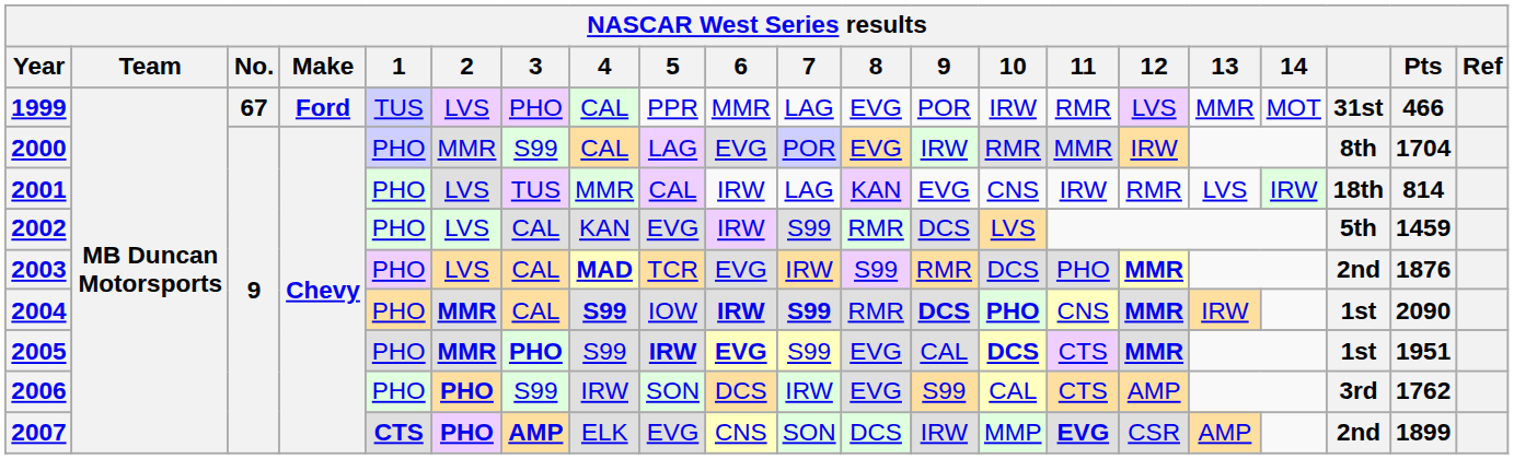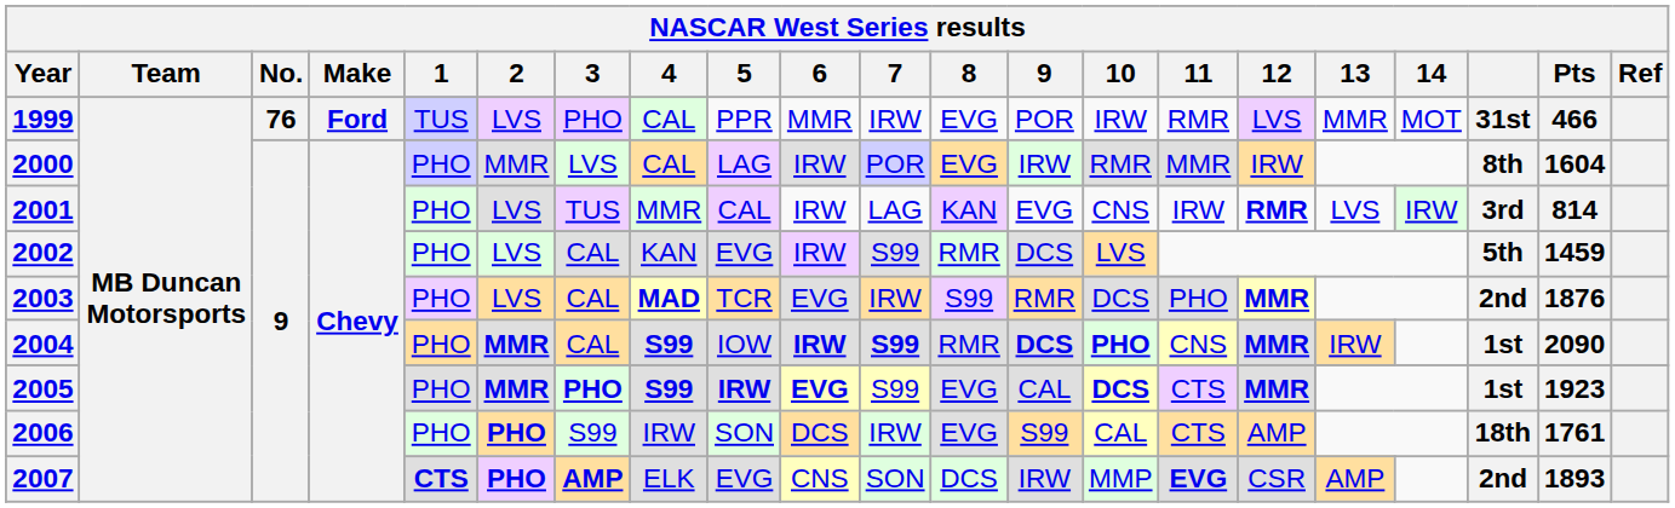 <table class="wikitable" style="text-align:center; font-size:75%">
 <tr>
 <th colspan=23><a href='#'>NASCAR West Series</a> results</th>
 </tr>
 <tr>
 <th>Year</th>
 <th>Team</th>
 <th>No.</th>
 <th>Make</th>
 <th>1</th>
 <th>2</th>
 <th>3</th>
 <th>4</th>
 <th>5</th>
 <th>6</th>
 <th>7</th>
 <th>8</th>
 <th>9</th>
 <th>10</th>
 <th>11</th>
 <th>12</th>
 <th>13</th>
 <th>14</th>
 <th></th>
 <th>Pts</th>
 <th>Ref</th>
 </tr>
 <tr>
 <th><a href='#'>1999</a></th>
 <th rowspan=9>MB Duncan Motorsports</th>
-<th>67</th>
+<th>76</th>
 <th><a href='#'>Ford</a></th>
 <td style="background:#CFCFFF;"><a href='#'>TUS</a><br></td>
 <td style="background:#EFCFFF;"><a href='#'>LVS</a><br></td>
 <td style="background:#EFCFFF;"><a href='#'>PHO</a><br></td>
 <td style="background:#DFFFDF;"><a href='#'>CAL</a><br></td>
 <td><a href='#'>PPR</a></td>
 <td><a href='#'>MMR</a></td>
-<td><a href='#'>LAG</a></td>
+<td><a href='#'>IRW</a></td>
 <td><a href='#'>EVG</a></td>
 <td><a href='#'>POR</a></td>
 <td><a href='#'>IRW</a></td>
 <td><a href='#'>RMR</a></td>
 <td style="background:#EFCFFF;"><a href='#'>LVS</a><br></td>
 <td><a href='#'>MMR</a></td>
 <td><a href='#'>MOT</a></td>
 <th>31st</th>
 <th>466</th>
 <th></th>
 </tr>
 <tr>
 <th><a href='#'>2000</a></th>
 <th rowspan=8>9</th>
 <th rowspan=8><a href='#'>Chevy</a></th>
 <td style="background:#CFCFFF;"><a href='#'>PHO</a><br></td>
 <td style="background:#DFDFDF;"><a href='#'>MMR</a><br></td>
-<td style="background:#DFFFDF;"><a href='#'>S99</a><br></td>
+<td style="background:#DFFFDF;"><a href='#'>LVS</a><br></td>
 <td style="background:#FFDF9F;"><a href='#'>CAL</a><br></td>
 <td style="background:#EFCFFF;"><a href='#'>LAG</a><br></td>
-<td style="background:#DFDFDF;"><a href='#'>EVG</a><br></td>
+<td style="background:#DFDFDF;"><a href='#'>IRW</a><br></td>
 <td style="background:#CFCFFF;"><a href='#'>POR</a><br></td>
 <td style="background:#FFDF9F;"><a href='#'>EVG</a><br></td>
 <td style="background:#DFFFDF;"><a href='#'>IRW</a><br></td>
 <td style="background:#DFDFDF;"><a href='#'>RMR</a><br></td>
 <td style="background:#DFDFDF;"><a href='#'>MMR</a><br></td>
 <td style="background:#FFDF9F;"><a href='#'>IRW</a><br></td>
 <td colspan=2></td>
 <th>8th</th>
-<th>1704</th>
+<th>1604</th>
 <th></th>
 </tr>
 <tr>
 <th><a href='#'>2001</a></th>
 <td style="background:#DFFFDF;"><a href='#'>PHO</a><br></td>
 <td style="background:#DFDFDF;"><a href='#'>LVS</a><br></td>
 <td style="background:#EFCFFF;"><a href='#'>TUS</a><br></td>
 <td style="background:#DFFFDF;"><a href='#'>MMR</a><br></td>
 <td style="background:#EFCFFF;"><a href='#'>CAL</a><br></td>
 <td><a href='#'>IRW</a></td>
 <td><a href='#'>LAG</a></td>
 <td style="background:#EFCFFF;"><a href='#'>KAN</a><br></td>
 <td><a href='#'>EVG</a></td>
 <td><a href='#'>CNS</a></td>
 <td><a href='#'>IRW</a></td>
-<td><a href='#'>RMR</a></td>
+<td><strong><a href='#'>RMR</a></strong></td>
 <td><a href='#'>LVS</a></td>
 <td style="background:#DFFFDF;"><a href='#'>IRW</a><br></td>
-<th>18th</th>
+<th>3rd</th>
 <th>814</th>
 <th></th>
 </tr>
 <tr>
 <th><a href='#'>2002</a></th>
 <td style="background:#DFFFDF;"><a href='#'>PHO</a><br></td>
 <td style="background:#DFFFDF;"><a href='#'>LVS</a><br></td>
 <td style="background:#DFDFDF;"><a href='#'>CAL</a><br></td>
 <td style="background:#DFDFDF;"><a href='#'>KAN</a><br></td>
 <td style="background:#DFDFDF;"><a href='#'>EVG</a><br></td>
 <td style="background:#EFCFFF;"><a href='#'>IRW</a><br></td>
 <td style="background:#DFDFDF;"><a href='#'>S99</a><br></td>
 <td style="background:#DFFFDF;"><a href='#'>RMR</a><br></td>
 <td style="background:#DFDFDF;"><a href='#'>DCS</a><br></td>
 <td style="background:#FFDF9F;"><a href='#'>LVS</a><br></td>
 <td colspan=4></td>
 <th>5th</th>
 <th>1459</th>
 <th></th>
 </tr>
 <tr>
 <th><a href='#'>2003</a></th>
 <td style="background:#EFCFFF;"><a href='#'>PHO</a><br></td>
 <td style="background:#FFDF9F;"><a href='#'>LVS</a><br></td>
 <td style="background:#FFDF9F;"><a href='#'>CAL</a><br></td>
 <td style="background:#FFFFBF;"><strong><a href='#'>MAD</a></strong><br></td>
 <td style="background:#FFDF9F;"><a href='#'>TCR</a><br></td>
 <td style="background:#DFDFDF;"><a href='#'>EVG</a><br></td>
 <td style="background:#FFDF9F;"><a href='#'>IRW</a><br></td>
 <td style="background:#EFCFFF;"><a href='#'>S99</a><br></td>
 <td style="background:#FFDF9F;"><a href='#'>RMR</a><br></td>
 <td style="background:#DFDFDF;"><a href='#'>DCS</a><br></td>
 <td style="background:#DFDFDF;"><a href='#'>PHO</a><br></td>
 <td style="background:#FFFFBF;"><strong><a href='#'>MMR</a></strong><br></td>
 <td colspan=2></td>
 <th>2nd</th>
 <th>1876</th>
 <th></th>
 </tr>
 <tr>
 <th><a href='#'>2004</a></th>
 <td style="background:#FFDF9F;"><a href='#'>PHO</a><br></td>
 <td style="background:#DFDFDF;"><strong><a href='#'>MMR</a></strong><br></td>
 <td style="background:#FFDF9F;"><a href='#'>CAL</a><br></td>
 <td style="background:#DFDFDF;"><strong><a href='#'>S99</a></strong><br></td>
 <td style="background:#DFDFDF;"><a href='#'>IOW</a><br></td>
 <td style="background:#DFDFDF;"><strong><a href='#'>IRW</a></strong><br></td>
 <td style="background:#DFDFDF;"><strong><a href='#'>S99</a></strong><br></td>
 <td style="background:#DFDFDF;"><a href='#'>RMR</a><br></td>
 <td style="background:#DFDFDF;"><strong><a href='#'>DCS</a></strong><br></td>
 <td style="background:#DFFFDF;"><strong><a href='#'>PHO</a></strong><br></td>
 <td style="background:#FFFFBF;"><a href='#'>CNS</a><br></td>
 <td style="background:#DFDFDF;"><strong><a href='#'>MMR</a></strong><br></td>
 <td style="background:#FFDF9F;"><a href='#'>IRW</a><br></td>
 <td></td>
 <th>1st</th>
 <th>2090</th>
 <th></th>
 </tr>
 <tr>
 <th><a href='#'>2005</a></th>
 <td style="background:#DFDFDF;"><a href='#'>PHO</a><br></td>
 <td style="background:#DFDFDF;"><strong><a href='#'>MMR</a></strong><br></td>
 <td style="background:#DFFFDF;"><strong><a href='#'>PHO</a></strong><br></td>
-<td style="background:#DFDFDF;"><a href='#'>S99</a><br></td>
+<td style="background:#DFDFDF;"><strong><a href='#'>S99</a><br></strong></td>
 <td style="background:#DFDFDF;"><strong><a href='#'>IRW</a></strong><br></td>
 <td style="background:#FFFFBF;"><strong><a href='#'>EVG</a></strong><br></td>
 <td style="background:#FFFFBF;"><a href='#'>S99</a><br></td>
 <td style="background:#DFDFDF;"><a href='#'>EVG</a><br></td>
 <td style="background:#DFDFDF;"><a href='#'>CAL</a><br></td>
 <td style="background:#FFFFBF;"><strong><a href='#'>DCS</a></strong><br></td>
 <td style="background:#EFCFFF;"><a href='#'>CTS</a><br></td>
 <td style="background:#DFDFDF;"><strong><a href='#'>MMR</a></strong><br></td>
 <td colspan=2></td>
 <th>1st</th>
-<th>1951</th>
+<th>1923</th>
 <th></th>
 </tr>
 <tr>
 <th><a href='#'>2006</a></th>
 <td style="background:#DFFFDF;"><a href='#'>PHO</a><br></td>
 <td style="background:#FFDF9F;"><strong><a href='#'>PHO</a></strong><br></td>
 <td style="background:#DFFFDF;"><a href='#'>S99</a><br></td>
 <td style="background:#DFDFDF;"><a href='#'>IRW</a><br></td>
 <td style="background:#DFFFDF;"><a href='#'>SON</a><br></td>
 <td style="background:#FFDF9F;"><a href='#'>DCS</a><br></td>
 <td style="background:#DFFFDF;"><a href='#'>IRW</a><br></td>
 <td style="background:#DFDFDF;"><a href='#'>EVG</a><br></td>
 <td style="background:#FFDF9F;"><a href='#'>S99</a><br></td>
 <td style="background:#FFFFBF;"><a href='#'>CAL</a><br></td>
 <td style="background:#FFDF9F;"><a href='#'>CTS</a><br></td>
 <td style="background:#FFDF9F;"><a href='#'>AMP</a><br></td>
 <td colspan=2></td>
-<th>3rd</th>
-<th>1762</th>
+<th>18th</th>
+<th>1761</th>
 <th></th>
 </tr>
 <tr>
 <th><a href='#'>2007</a></th>
 <td style="background:#DFDFDF;"><strong><a href='#'>CTS</a></strong><br></td>
 <td style="background:#EFCFFF;"><strong><a href='#'>PHO</a></strong><br></td>
 <td style="background:#FFDF9F;"><strong><a href='#'>AMP</a></strong><br></td>
 <td style="background:#DFDFDF;"><a href='#'>ELK</a><br></td>
 <td style="background:#DFDFDF;"><a href='#'>EVG</a><br></td>
 <td style="background:#FFFFBF;"><a href='#'>CNS</a><br></td>
 <td style="background:#DFFFDF;"><a href='#'>SON</a><br></td>
 <td style="background:#DFFFDF;"><a href='#'>DCS</a><br></td>
 <td style="background:#DFDFDF;"><a href='#'>IRW</a><br></td>
 <td style="background:#DFFFDF;"><a href='#'>MMP</a><br></td>
 <td style="background:#DFDFDF;"><strong><a href='#'>EVG</a></strong><br></td>
 <td style="background:#DFDFDF;"><a href='#'>CSR</a><br></td>
 <td style="background:#FFDF9F;"><a href='#'>AMP</a><br></td>
 <td></td>
 <th>2nd</th>
-<th>1899</th>
+<th>1893</th>
 <th></th>
 </tr>
 </table>
